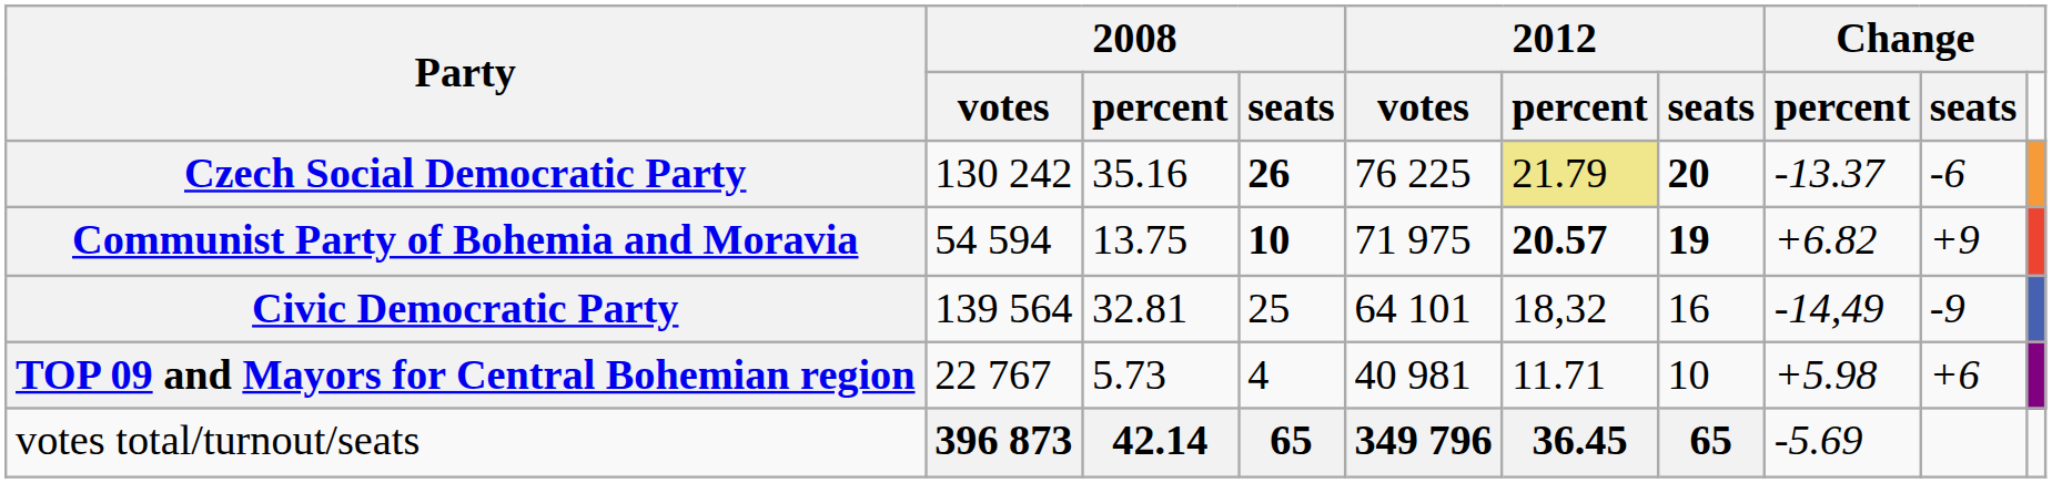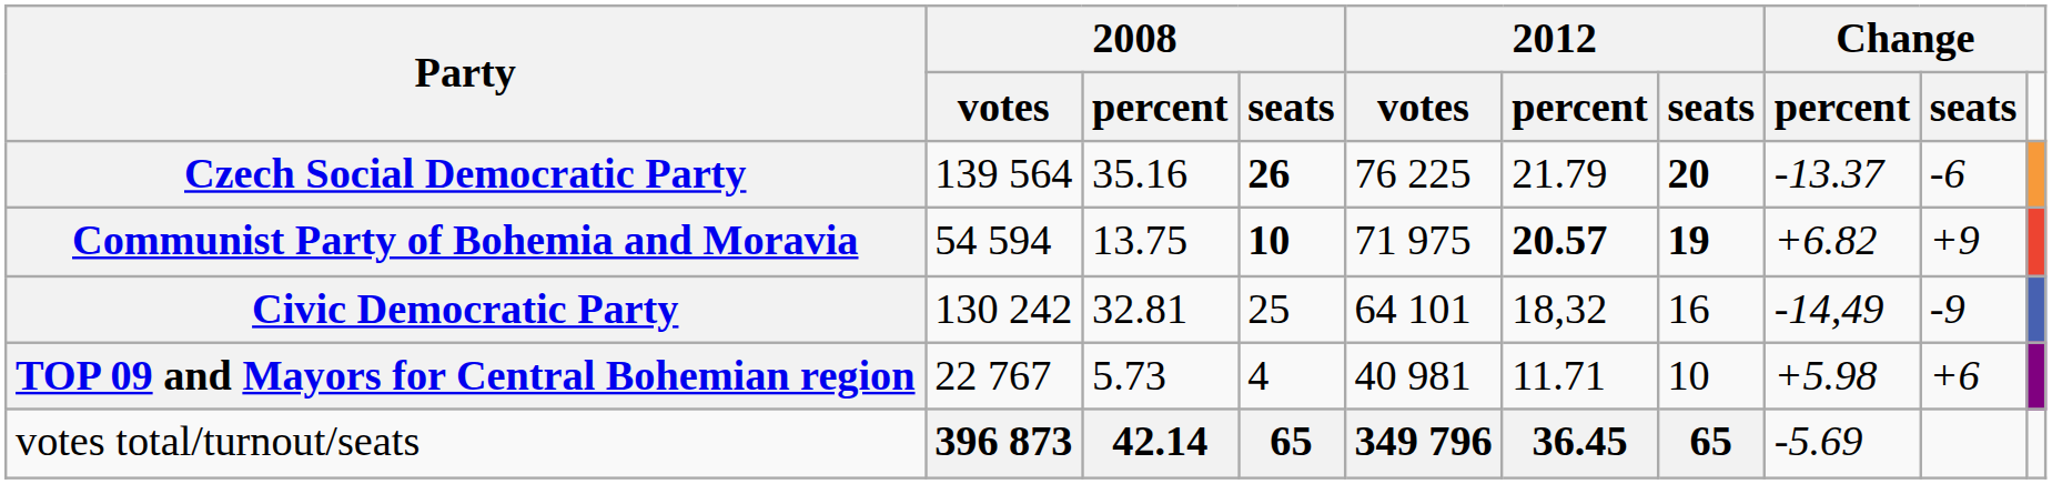 <table class="wikitable">
 <tr>
 <th rowspan=2>Party</th>
 <th colspan=3>2008</th>
 <th colspan=3>2012</th>
 <th colspan=3>Change</th>
 </tr>
 <tr>
 <th>votes</th>
 <th>percent</th>
 <th>seats</th>
 <th>votes</th>
 <th>percent</th>
 <th>seats</th>
 <th>percent</th>
 <th>seats</th>
 <td></td>
 </tr>
 <tr>
 <th><a href='#'>Czech Social Democratic Party</a></th>
-<td>130 242</td>
+<td>139 564</td>
 <td>35.16</td>
 <td><strong>26</strong></td>
 <td>76 225</td>
-<td style="background: khaki;">21.79</td>
+<td>21.79</td>
 <td><strong>20</strong></td>
 <td><em>-13.37</em></td>
 <td><em>-6</em></td>
 <td style="background:#f79a3a;"></td>
 </tr>
 <tr>
 <th><a href='#'>Communist Party of Bohemia and Moravia</a></th>
 <td>54 594</td>
 <td>13.75</td>
 <td><strong>10</strong></td>
 <td>71 975</td>
 <td><strong>20.57</strong></td>
 <td><strong>19</strong></td>
 <td><em>+6.82</em></td>
 <td><em>+9</em></td>
 <td style="background:#ed4431;"></td>
 </tr>
 <tr>
 <th><a href='#'>Civic Democratic Party</a></th>
-<td>139 564</td>
+<td>130 242</td>
 <td>32.81</td>
 <td>25</td>
 <td>64 101</td>
 <td>18,32</td>
 <td>16</td>
 <td><em>-14,49</em></td>
 <td><em>-9</em></td>
 <td style="background:#4761b1;"></td>
 </tr>
 <tr>
 <th><a href='#'>TOP 09</a> and <a href='#'>Mayors for Central Bohemian region</a></th>
 <td>22 767</td>
 <td>5.73</td>
 <td>4</td>
 <td>40 981</td>
 <td>11.71</td>
 <td>10</td>
 <td><em>+5.98</em></td>
 <td><em>+6</em></td>
 <td style="background:purple;"></td>
 </tr>
 <tr>
 <td>votes total/turnout/seats</td>
 <th>396 873</th>
 <th>42.14</th>
 <th>65</th>
 <th>349 796</th>
 <th>36.45</th>
 <th>65</th>
 <td><em>-5.69</em></td>
 <td></td>
 </tr>
 </table>
